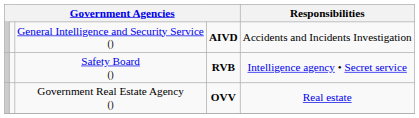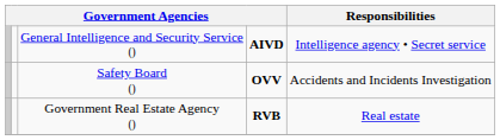 <table class="wikitable" style="text-align:center">
 <tr>
 <th colspan=4><a href='#'>Government Agencies</a></th>
 <th>Responsibilities</th>
 </tr>
 <tr>
 <th style="background:#cccccc;"></th>
 <td></td>
 <td><a href='#'>General Intelligence and Security Service</a> <br> <small>()</small></td>
 <td><strong>AIVD</strong></td>
+<td><a href='#'>Intelligence agency</a> • <a href='#'>Secret service</a></td>
+</tr>
+<tr>
+<th style="background:#cccccc;"></th>
+<td></td>
+<td><a href='#'>Safety Board</a> <br> <small>()</small></td>
+<td><strong>OVV</strong></td>
 <td>Accidents and Incidents Investigation</td>
 </tr>
 <tr>
 <th style="background:#cccccc;"></th>
 <td></td>
-<td><a href='#'>Safety Board</a> <br> <small>()</small></td>
+<td>Government Real Estate Agency <br> <small>()</small></td>
 <td><strong>RVB</strong></td>
-<td><a href='#'>Intelligence agency</a> • <a href='#'>Secret service</a></td>
-</tr>
-<tr>
-<th style="background:#cccccc;"></th>
-<td></td>
-<td>Government Real Estate Agency <br> <small>()</small></td>
-<td><strong>OVV</strong></td>
 <td><a href='#'>Real estate</a></td>
 </tr>
 <tr>
 </tr>
 </table>
